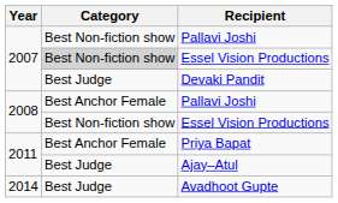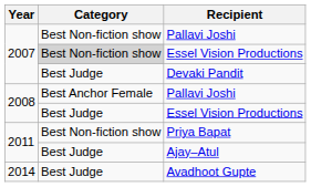 <table class="wikitable">
 <tr>
 <th>Year</th>
 <th>Category</th>
 <th>Recipient</th>
 </tr>
 <tr>
 <td rowspan="3">2007</td>
 <td>Best Non-fiction show</td>
 <td><a href='#'>Pallavi Joshi</a></td>
 </tr>
 <tr>
 <td style="background: lightgrey;">Best Non-fiction show</td>
 <td><a href='#'>Essel Vision Productions</a></td>
 </tr>
 <tr>
 <td>Best Judge</td>
 <td><a href='#'>Devaki Pandit</a></td>
 </tr>
 <tr>
 <td rowspan="2">2008</td>
 <td>Best Anchor Female</td>
 <td><a href='#'>Pallavi Joshi</a></td>
 </tr>
 <tr>
-<td>Best Non-fiction show</td>
+<td>Best Judge</td>
 <td><a href='#'>Essel Vision Productions</a></td>
 </tr>
 <tr>
 <td rowspan="2">2011</td>
-<td>Best Anchor Female</td>
+<td>Best Non-fiction show</td>
 <td><a href='#'>Priya Bapat</a></td>
 </tr>
 <tr>
 <td>Best Judge</td>
 <td><a href='#'>Ajay–Atul</a></td>
 </tr>
 <tr>
 <td>2014</td>
 <td>Best Judge</td>
 <td><a href='#'>Avadhoot Gupte</a></td>
 </tr>
 </table>
